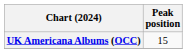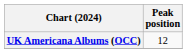 <table class="wikitable sortable plainrowheaders" style="text-align:center">
 <tr>
 <th scope="col">Chart (2024)</th>
 <th scope="col">Peak<br>position</th>
 </tr>
 <tr>
 <th scope="row"><a href='#'>UK Americana Albums</a> (<a href='#'>OCC</a>)</th>
-<td>15</td>
+<td>12</td>
 </tr>
 <tr>
 </tr>
 </table>
